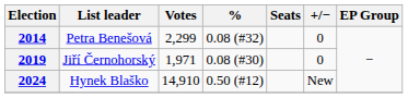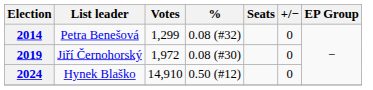 <table class="wikitable" style=text-align:center;">
 <tr>
 <th>Election</th>
 <th>List leader</th>
 <th>Votes</th>
 <th>%</th>
 <th>Seats</th>
 <th>+/−</th>
 <th>EP Group</th>
 </tr>
 <tr>
 <th><a href='#'>2014</a></th>
 <td><a href='#'>Petra Benešová</a></td>
-<td>2,299</td>
+<td>1,299</td>
 <td>0.08 (#32)</td>
 <td></td>
 <td> 0</td>
 <td rowspan=3>−</td>
 </tr>
 <tr>
 <th><a href='#'>2019</a></th>
 <td><a href='#'>Jiří Černohorský</a></td>
-<td>1,971</td>
+<td>1,972</td>
 <td>0.08 (#30)</td>
 <td></td>
 <td> 0</td>
 </tr>
 <tr>
 <th><a href='#'>2024</a></th>
 <td><a href='#'>Hynek Blaško</a></td>
 <td>14,910</td>
 <td>0.50 (#12)</td>
 <td></td>
-<td>New</td>
+<td> 0</td>
 </tr>
 <tr>
 </tr>
 </table>
